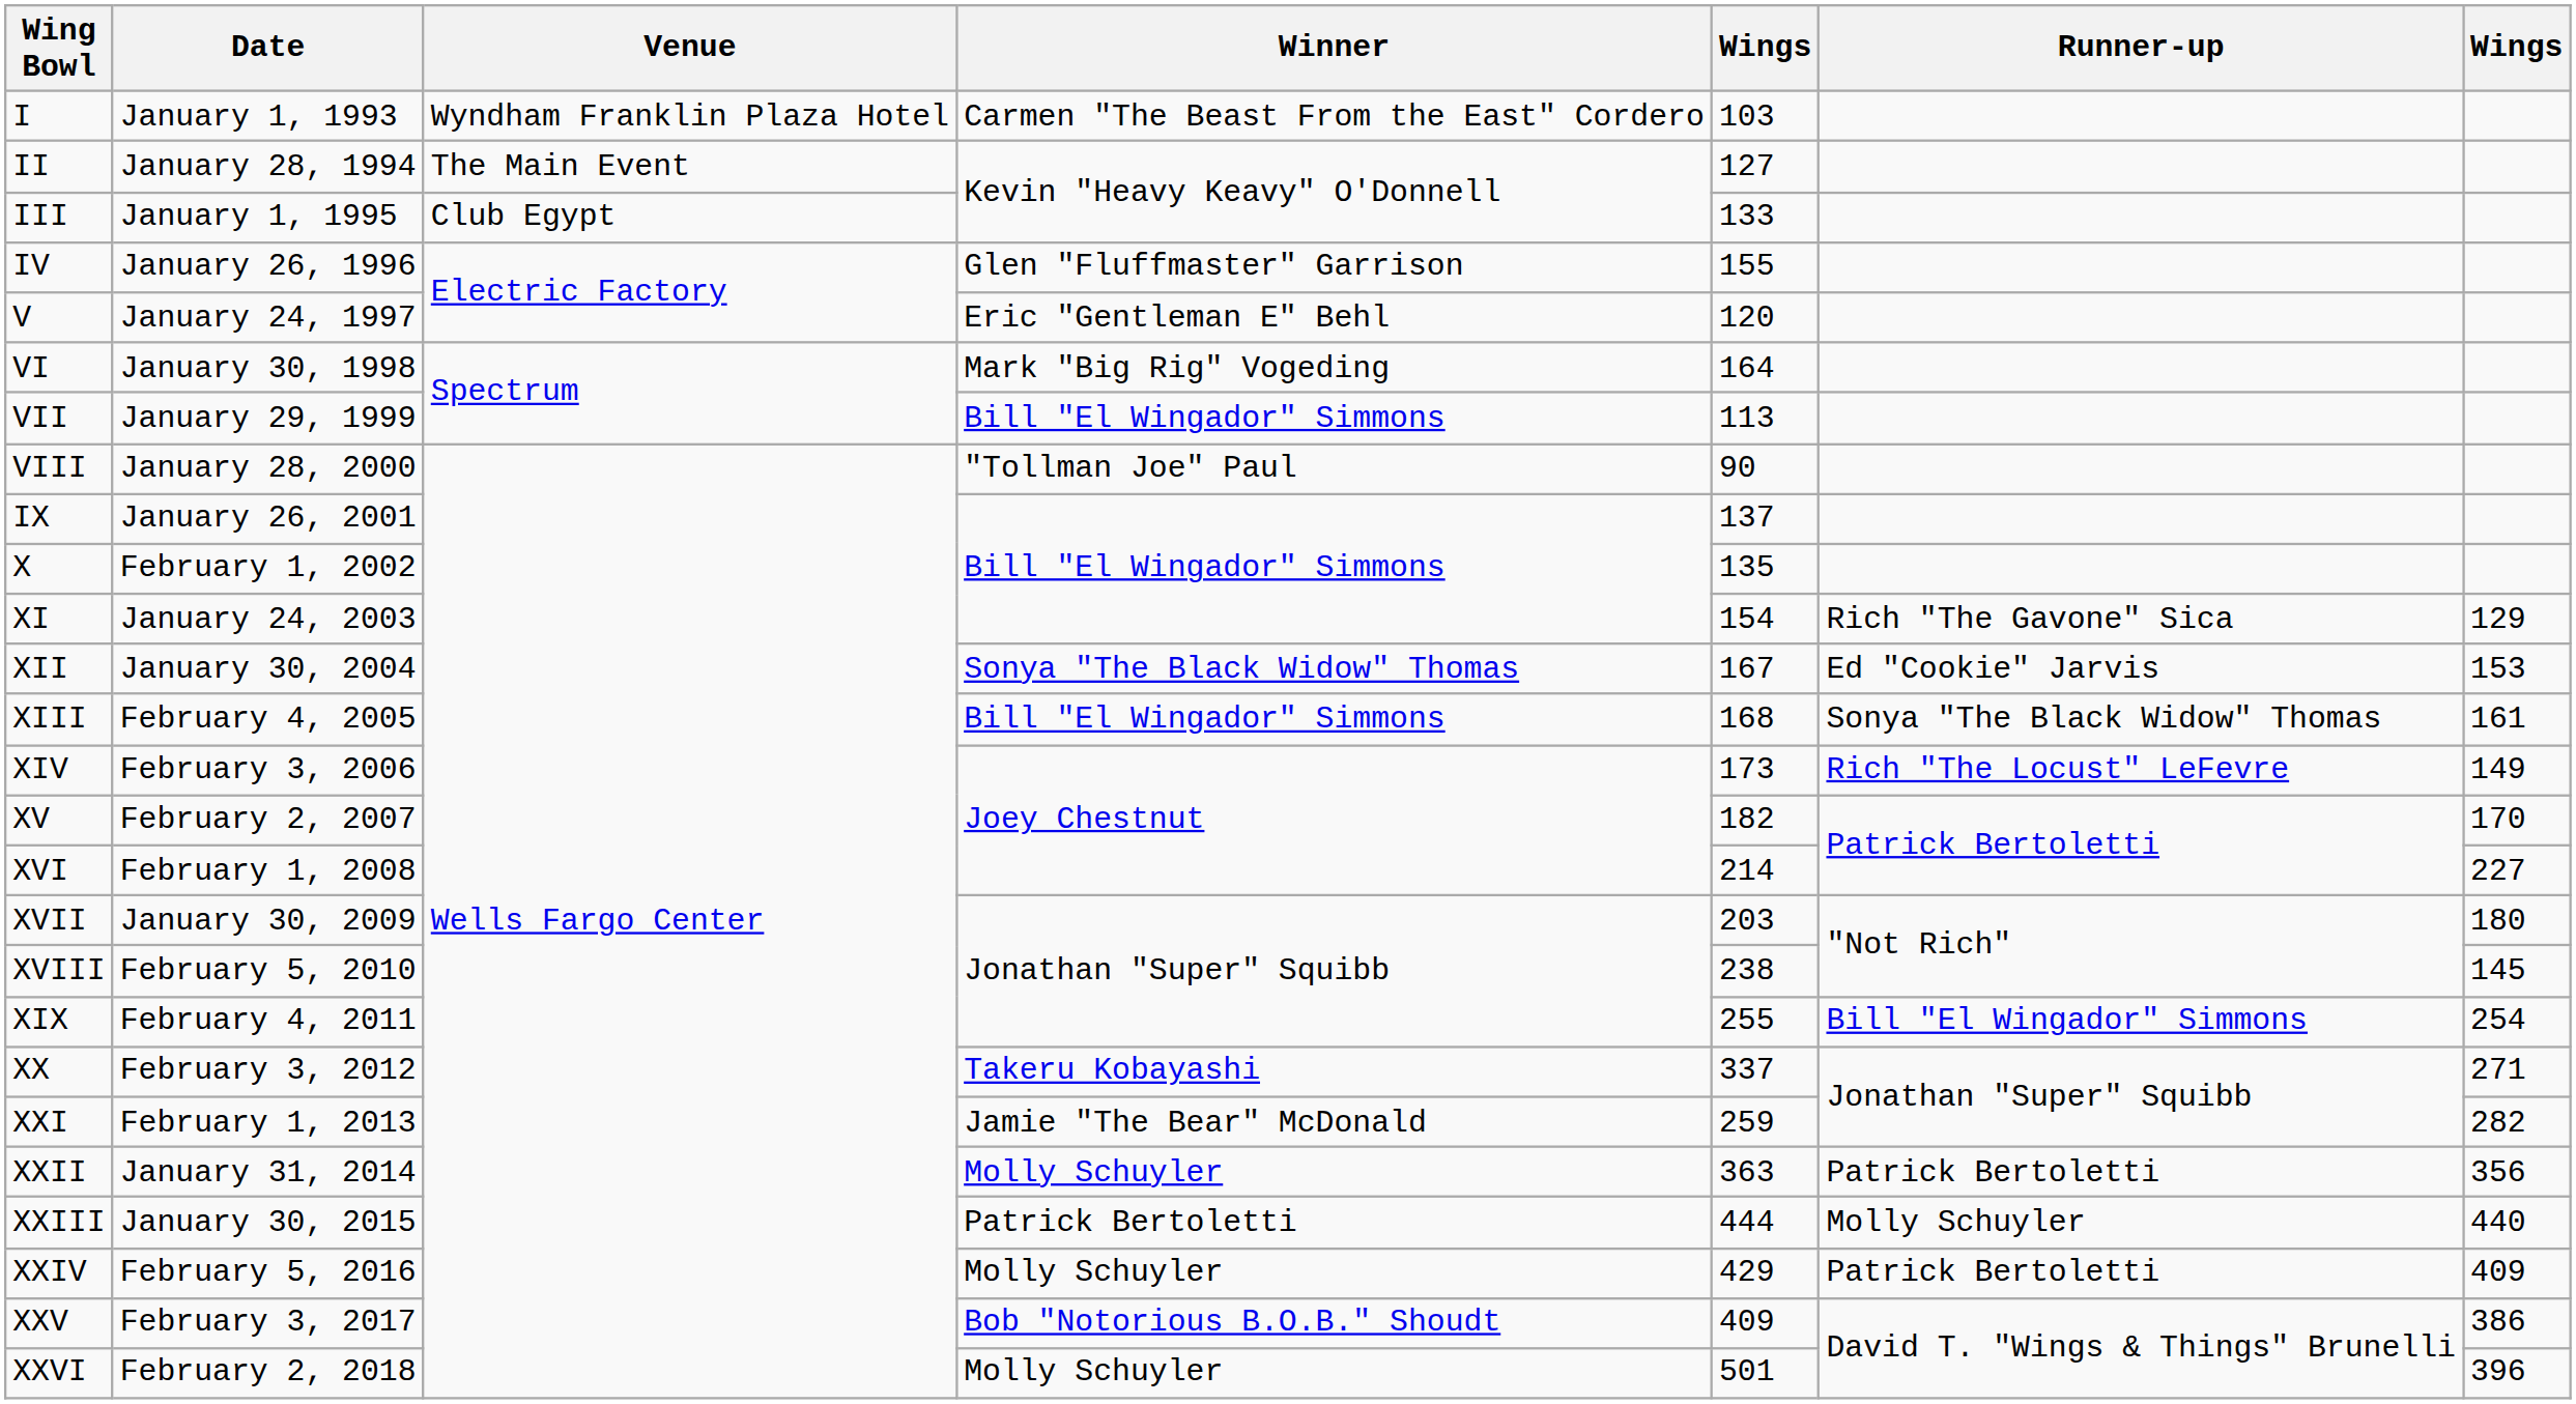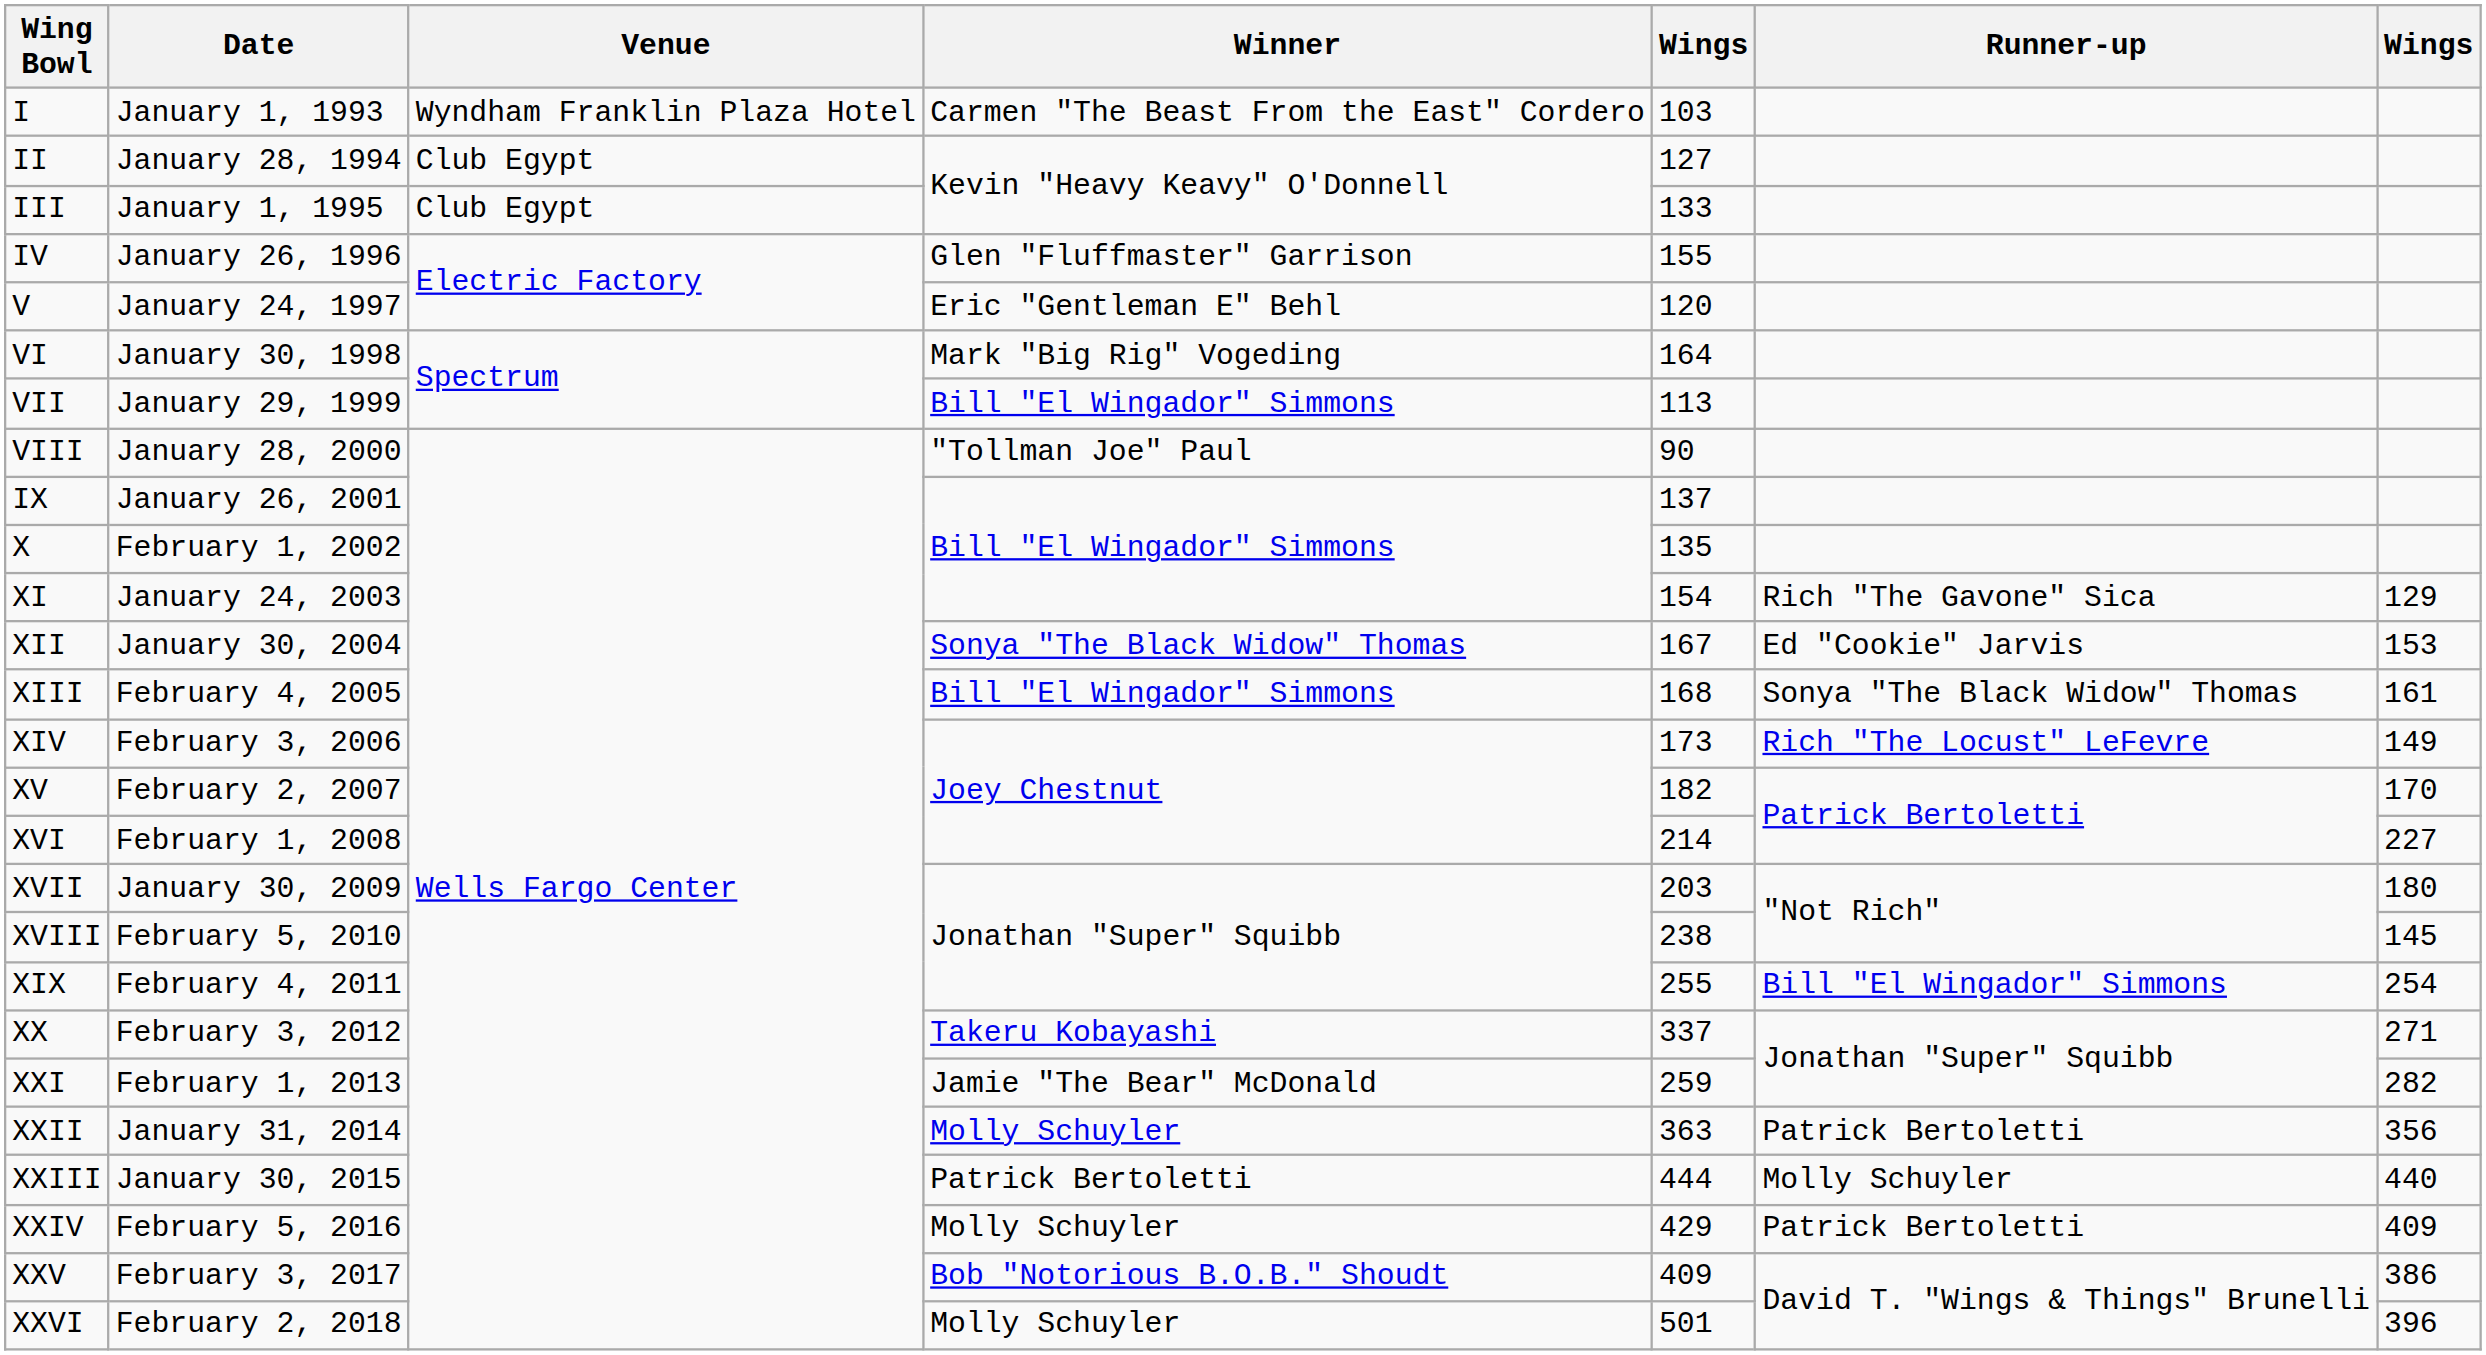 <table class="wikitable sortable">
 <tr>
 <th>Wing<br>Bowl</th>
 <th>Date</th>
 <th>Venue</th>
 <th>Winner</th>
 <th>Wings</th>
 <th>Runner-up</th>
 <th>Wings</th>
 </tr>
 <tr>
 <td>I</td>
 <td>January 1, 1993</td>
 <td>Wyndham Franklin Plaza Hotel</td>
 <td>Carmen "The Beast From the East" Cordero</td>
 <td>103</td>
 <td></td>
 <td></td>
 </tr>
 <tr>
 <td>II</td>
 <td>January 28, 1994</td>
-<td>The Main Event</td>
+<td>Club Egypt</td>
 <td rowspan="2">Kevin "Heavy Keavy" O'Donnell</td>
 <td>127</td>
 <td></td>
 <td></td>
 </tr>
 <tr>
 <td>III</td>
 <td>January 1, 1995</td>
 <td>Club Egypt</td>
 <td>133</td>
 <td></td>
 <td></td>
 </tr>
 <tr>
 <td>IV</td>
 <td>January 26, 1996</td>
 <td rowspan="2"><a href='#'>Electric Factory</a></td>
 <td>Glen "Fluffmaster" Garrison</td>
 <td>155</td>
 <td></td>
 <td></td>
 </tr>
 <tr>
 <td>V</td>
 <td>January 24, 1997</td>
 <td>Eric "Gentleman E" Behl</td>
 <td>120</td>
 <td></td>
 <td></td>
 </tr>
 <tr>
 <td>VI</td>
 <td>January 30, 1998</td>
 <td rowspan="2"><a href='#'>Spectrum</a></td>
 <td>Mark "Big Rig" Vogeding</td>
 <td>164</td>
 <td></td>
 <td></td>
 </tr>
 <tr>
 <td>VII</td>
 <td>January 29, 1999</td>
 <td><a href='#'>Bill "El Wingador" Simmons</a></td>
 <td>113</td>
 <td></td>
 <td></td>
 </tr>
 <tr>
 <td>VIII</td>
 <td>January 28, 2000</td>
 <td rowspan="19"><a href='#'>Wells Fargo Center</a></td>
 <td>"Tollman Joe" Paul</td>
 <td>90</td>
 <td></td>
 <td></td>
 </tr>
 <tr>
 <td>IX</td>
 <td>January 26, 2001</td>
 <td rowspan="3"><a href='#'>Bill "El Wingador" Simmons</a></td>
 <td>137</td>
 <td></td>
 <td></td>
 </tr>
 <tr>
 <td>X</td>
 <td>February 1, 2002</td>
 <td>135</td>
 <td></td>
 <td></td>
 </tr>
 <tr>
 <td>XI</td>
 <td>January 24, 2003</td>
 <td>154</td>
 <td>Rich "The Gavone" Sica</td>
 <td>129</td>
 </tr>
 <tr>
 <td>XII</td>
 <td>January 30, 2004</td>
 <td><a href='#'>Sonya "The Black Widow" Thomas</a></td>
 <td>167</td>
 <td>Ed "Cookie" Jarvis</td>
 <td>153</td>
 </tr>
 <tr>
 <td>XIII</td>
 <td>February 4, 2005</td>
 <td><a href='#'>Bill "El Wingador" Simmons</a></td>
 <td>168</td>
 <td>Sonya "The Black Widow" Thomas</td>
 <td>161</td>
 </tr>
 <tr>
 <td>XIV</td>
 <td>February 3, 2006</td>
 <td rowspan="3"><a href='#'>Joey Chestnut</a></td>
 <td>173</td>
 <td><a href='#'>Rich "The Locust" LeFevre</a></td>
 <td>149</td>
 </tr>
 <tr>
 <td>XV</td>
 <td>February 2, 2007</td>
 <td>182</td>
 <td rowspan="2"><a href='#'>Patrick Bertoletti</a></td>
 <td>170</td>
 </tr>
 <tr>
 <td>XVI</td>
 <td>February 1, 2008</td>
 <td>214</td>
 <td>227</td>
 </tr>
 <tr>
 <td>XVII</td>
 <td>January 30, 2009</td>
 <td rowspan="3">Jonathan "Super" Squibb</td>
 <td>203</td>
 <td rowspan="2">"Not Rich"</td>
 <td>180</td>
 </tr>
 <tr>
 <td>XVIII</td>
 <td>February 5, 2010</td>
 <td>238</td>
 <td>145</td>
 </tr>
 <tr>
 <td>XIX</td>
 <td>February 4, 2011</td>
 <td>255</td>
 <td><a href='#'>Bill "El Wingador" Simmons</a></td>
 <td>254</td>
 </tr>
 <tr>
 <td>XX</td>
 <td>February 3, 2012</td>
 <td><a href='#'>Takeru Kobayashi</a></td>
 <td>337</td>
 <td rowspan="2">Jonathan "Super" Squibb</td>
 <td>271</td>
 </tr>
 <tr>
 <td>XXI</td>
 <td>February 1, 2013</td>
 <td>Jamie "The Bear" McDonald</td>
 <td>259</td>
 <td>282</td>
 </tr>
 <tr>
 <td>XXII</td>
 <td>January 31, 2014</td>
 <td><a href='#'>Molly Schuyler</a></td>
 <td>363</td>
 <td>Patrick Bertoletti</td>
 <td>356</td>
 </tr>
 <tr>
 <td>XXIII</td>
 <td>January 30, 2015</td>
 <td>Patrick Bertoletti</td>
 <td>444</td>
 <td>Molly Schuyler</td>
 <td>440</td>
 </tr>
 <tr>
 <td>XXIV</td>
 <td>February 5, 2016</td>
 <td>Molly Schuyler</td>
 <td>429</td>
 <td>Patrick Bertoletti</td>
 <td>409</td>
 </tr>
 <tr>
 <td>XXV</td>
 <td>February 3, 2017</td>
 <td><a href='#'>Bob "Notorious B.O.B." Shoudt</a></td>
 <td>409</td>
 <td rowspan=2>David T. "Wings & Things" Brunelli</td>
 <td>386</td>
 </tr>
 <tr>
 <td>XXVI</td>
 <td>February 2, 2018</td>
 <td>Molly Schuyler</td>
 <td>501</td>
 <td>396</td>
 </tr>
 </table>
